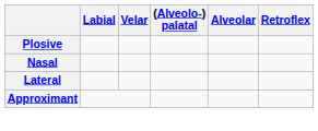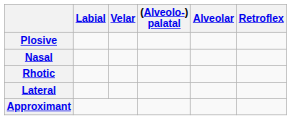 <table class="wikitable" style="text-align: center;">
 <tr>
 <th></th>
 <th><a href='#'>Labial</a></th>
 <th><a href='#'>Velar</a></th>
 <th>(<a href='#'>Alveolo-</a>)<a href='#'><br>palatal</a></th>
 <th><a href='#'>Alveolar</a></th>
 <th><a href='#'>Retroflex</a></th>
 </tr>
 <tr>
 <th><a href='#'>Plosive</a></th>
 <td></td>
 <td></td>
 <td></td>
 <td></td>
 <td></td>
 </tr>
 <tr>
 <th><a href='#'>Nasal</a></th>
 <td></td>
 <td></td>
 <td></td>
 <td></td>
 <td></td>
 </tr>
 <tr>
+<th><a href='#'>Rhotic</a></th>
+<td></td>
+<td></td>
+<td></td>
+<td></td>
+<td></td>
+</tr>
+<tr>
 <th><a href='#'>Lateral</a></th>
 <td></td>
 <td></td>
 <td></td>
 <td></td>
 <td></td>
 </tr>
 <tr>
 <th><a href='#'>Approximant</a></th>
 <td colspan="2"></td>
 <td></td>
 <td></td>
 <td></td>
 </tr>
 </table>
